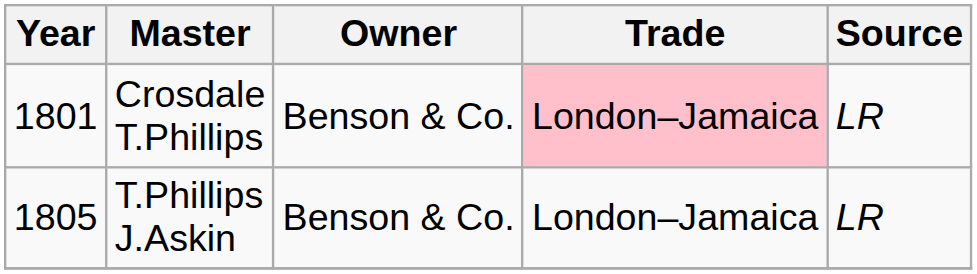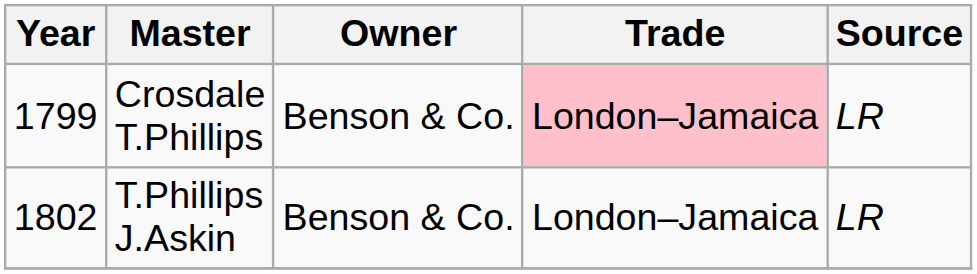 <table class=" wikitable">
 <tr>
 <th>Year</th>
 <th>Master</th>
 <th>Owner</th>
 <th>Trade</th>
 <th>Source</th>
 </tr>
 <tr>
-<td>1801</td>
+<td>1799</td>
 <td>Crosdale<br>T.Phillips</td>
 <td>Benson & Co.</td>
 <td style="background: pink;">London–Jamaica</td>
 <td><em>LR</em></td>
 </tr>
 <tr>
-<td>1805</td>
+<td>1802</td>
 <td>T.Phillips<br>J.Askin</td>
 <td>Benson & Co.</td>
 <td>London–Jamaica</td>
 <td><em>LR</em></td>
 </tr>
 <tr>
 </tr>
 </table>
